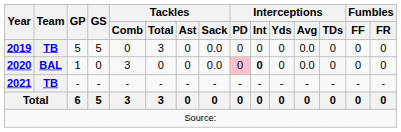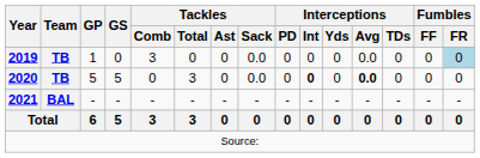 <table class="wikitable" style="text-align:center">
 <tr>
 <th rowspan="2">Year</th>
 <th rowspan="2">Team</th>
 <th rowspan="2">GP</th>
 <th rowspan="2">GS</th>
 <th colspan="4">Tackles</th>
 <th colspan="5">Interceptions</th>
 <th colspan="2">Fumbles</th>
 </tr>
 <tr>
 <th>Comb</th>
 <th>Total</th>
 <th>Ast</th>
 <th>Sack</th>
 <th>PD</th>
 <th>Int</th>
 <th>Yds</th>
 <th>Avg</th>
 <th>TDs</th>
 <th>FF</th>
 <th>FR</th>
 </tr>
 <tr>
 <th><a href='#'>2019</a></th>
 <th><a href='#'>TB</a></th>
-<td>5</td>
-<td>5</td>
+<td>1</td>
 <td>0</td>
 <td>3</td>
+<td>0</td>
 <td>0</td>
 <td>0.0</td>
 <td>0</td>
 <td>0</td>
 <td>0</td>
 <td>0.0</td>
 <td>0</td>
 <td>0</td>
-<td>0</td>
+<td style="background: lightblue;">0</td>
 </tr>
 <tr>
 <th><a href='#'>2020</a></th>
-<th><a href='#'>BAL</a></th>
-<td>1</td>
+<th><a href='#'>TB</a></th>
+<td>5</td>
+<td>5</td>
 <td>0</td>
 <td>3</td>
 <td>0</td>
+<td>0.0</td>
 <td>0</td>
-<td>0.0</td>
-<td style="background: pink;">0</td>
 <td><strong>0</strong></td>
 <td>0</td>
-<td>0.0</td>
+<td><strong>0.0</strong></td>
 <td>0</td>
 <td>0</td>
 <td>0</td>
 </tr>
 <tr>
 <th><a href='#'>2021</a></th>
-<th><a href='#'>TB</a></th>
+<th><a href='#'>BAL</a></th>
 <td>-</td>
 <td>-</td>
 <td>-</td>
 <td>-</td>
 <td>-</td>
 <td>-</td>
 <td>-</td>
 <td>-</td>
 <td>-</td>
 <td>-</td>
 <td>-</td>
 <td ->-</td>
 <td>-</td>
 </tr>
 <tr>
 <th colspan="2">Total</th>
 <th>6</th>
 <th>5</th>
 <th>3</th>
 <th>3</th>
 <th>0</th>
 <th>0</th>
 <th>0</th>
 <th>0</th>
 <th>0</th>
 <th>0</th>
 <th>0</th>
 <th>0</th>
 <th>0</th>
 </tr>
 <tr>
 <td colspan="15"><small>Source: </small></td>
 </tr>
 </table>
